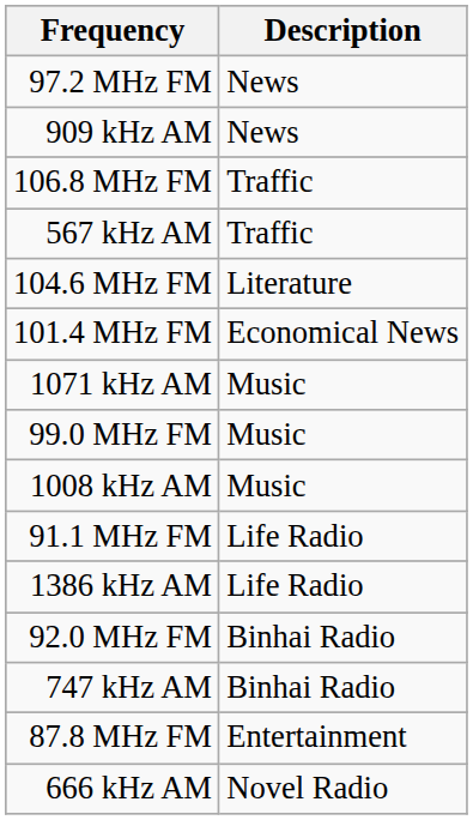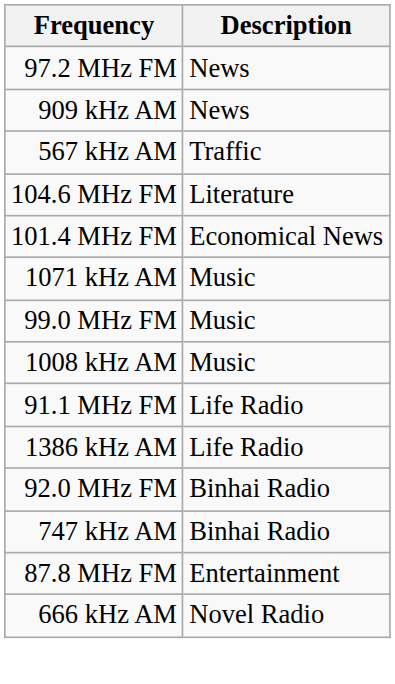 <table class="wikitable">
 <tr>
 <th>Frequency</th>
 <th>Description</th>
 </tr>
 <tr>
 <td style="text-align:right;">97.2 MHz FM</td>
 <td>News</td>
 </tr>
 <tr>
 <td style="text-align:right;">909 kHz AM</td>
 <td>News</td>
-</tr>
-<tr>
-<td style="text-align:right;">106.8 MHz FM</td>
-<td>Traffic</td>
 </tr>
 <tr>
 <td style="text-align:right;">567 kHz AM</td>
 <td>Traffic</td>
 </tr>
 <tr>
 <td style="text-align:right;">104.6 MHz FM</td>
 <td>Literature</td>
 </tr>
 <tr>
 <td style="text-align:right;">101.4 MHz FM</td>
 <td>Economical News</td>
 </tr>
 <tr>
 <td style="text-align:right;">1071 kHz AM</td>
 <td>Music</td>
 </tr>
 <tr>
 <td style="text-align:right;">99.0 MHz FM</td>
 <td>Music</td>
 </tr>
 <tr>
 <td style="text-align:right;">1008 kHz AM</td>
 <td>Music</td>
 </tr>
 <tr>
 <td style="text-align:right;">91.1 MHz FM</td>
 <td>Life Radio</td>
 </tr>
 <tr>
 <td style="text-align:right;">1386 kHz AM</td>
 <td>Life Radio</td>
 </tr>
 <tr>
 <td style="text-align:right;">92.0 MHz FM</td>
 <td>Binhai Radio</td>
 </tr>
 <tr>
 <td style="text-align:right;">747 kHz AM</td>
 <td>Binhai Radio</td>
 </tr>
 <tr>
 <td style="text-align:right;">87.8 MHz FM</td>
 <td>Entertainment</td>
 </tr>
 <tr>
 <td style="text-align:right;">666 kHz AM</td>
 <td>Novel Radio</td>
 </tr>
 </table>
